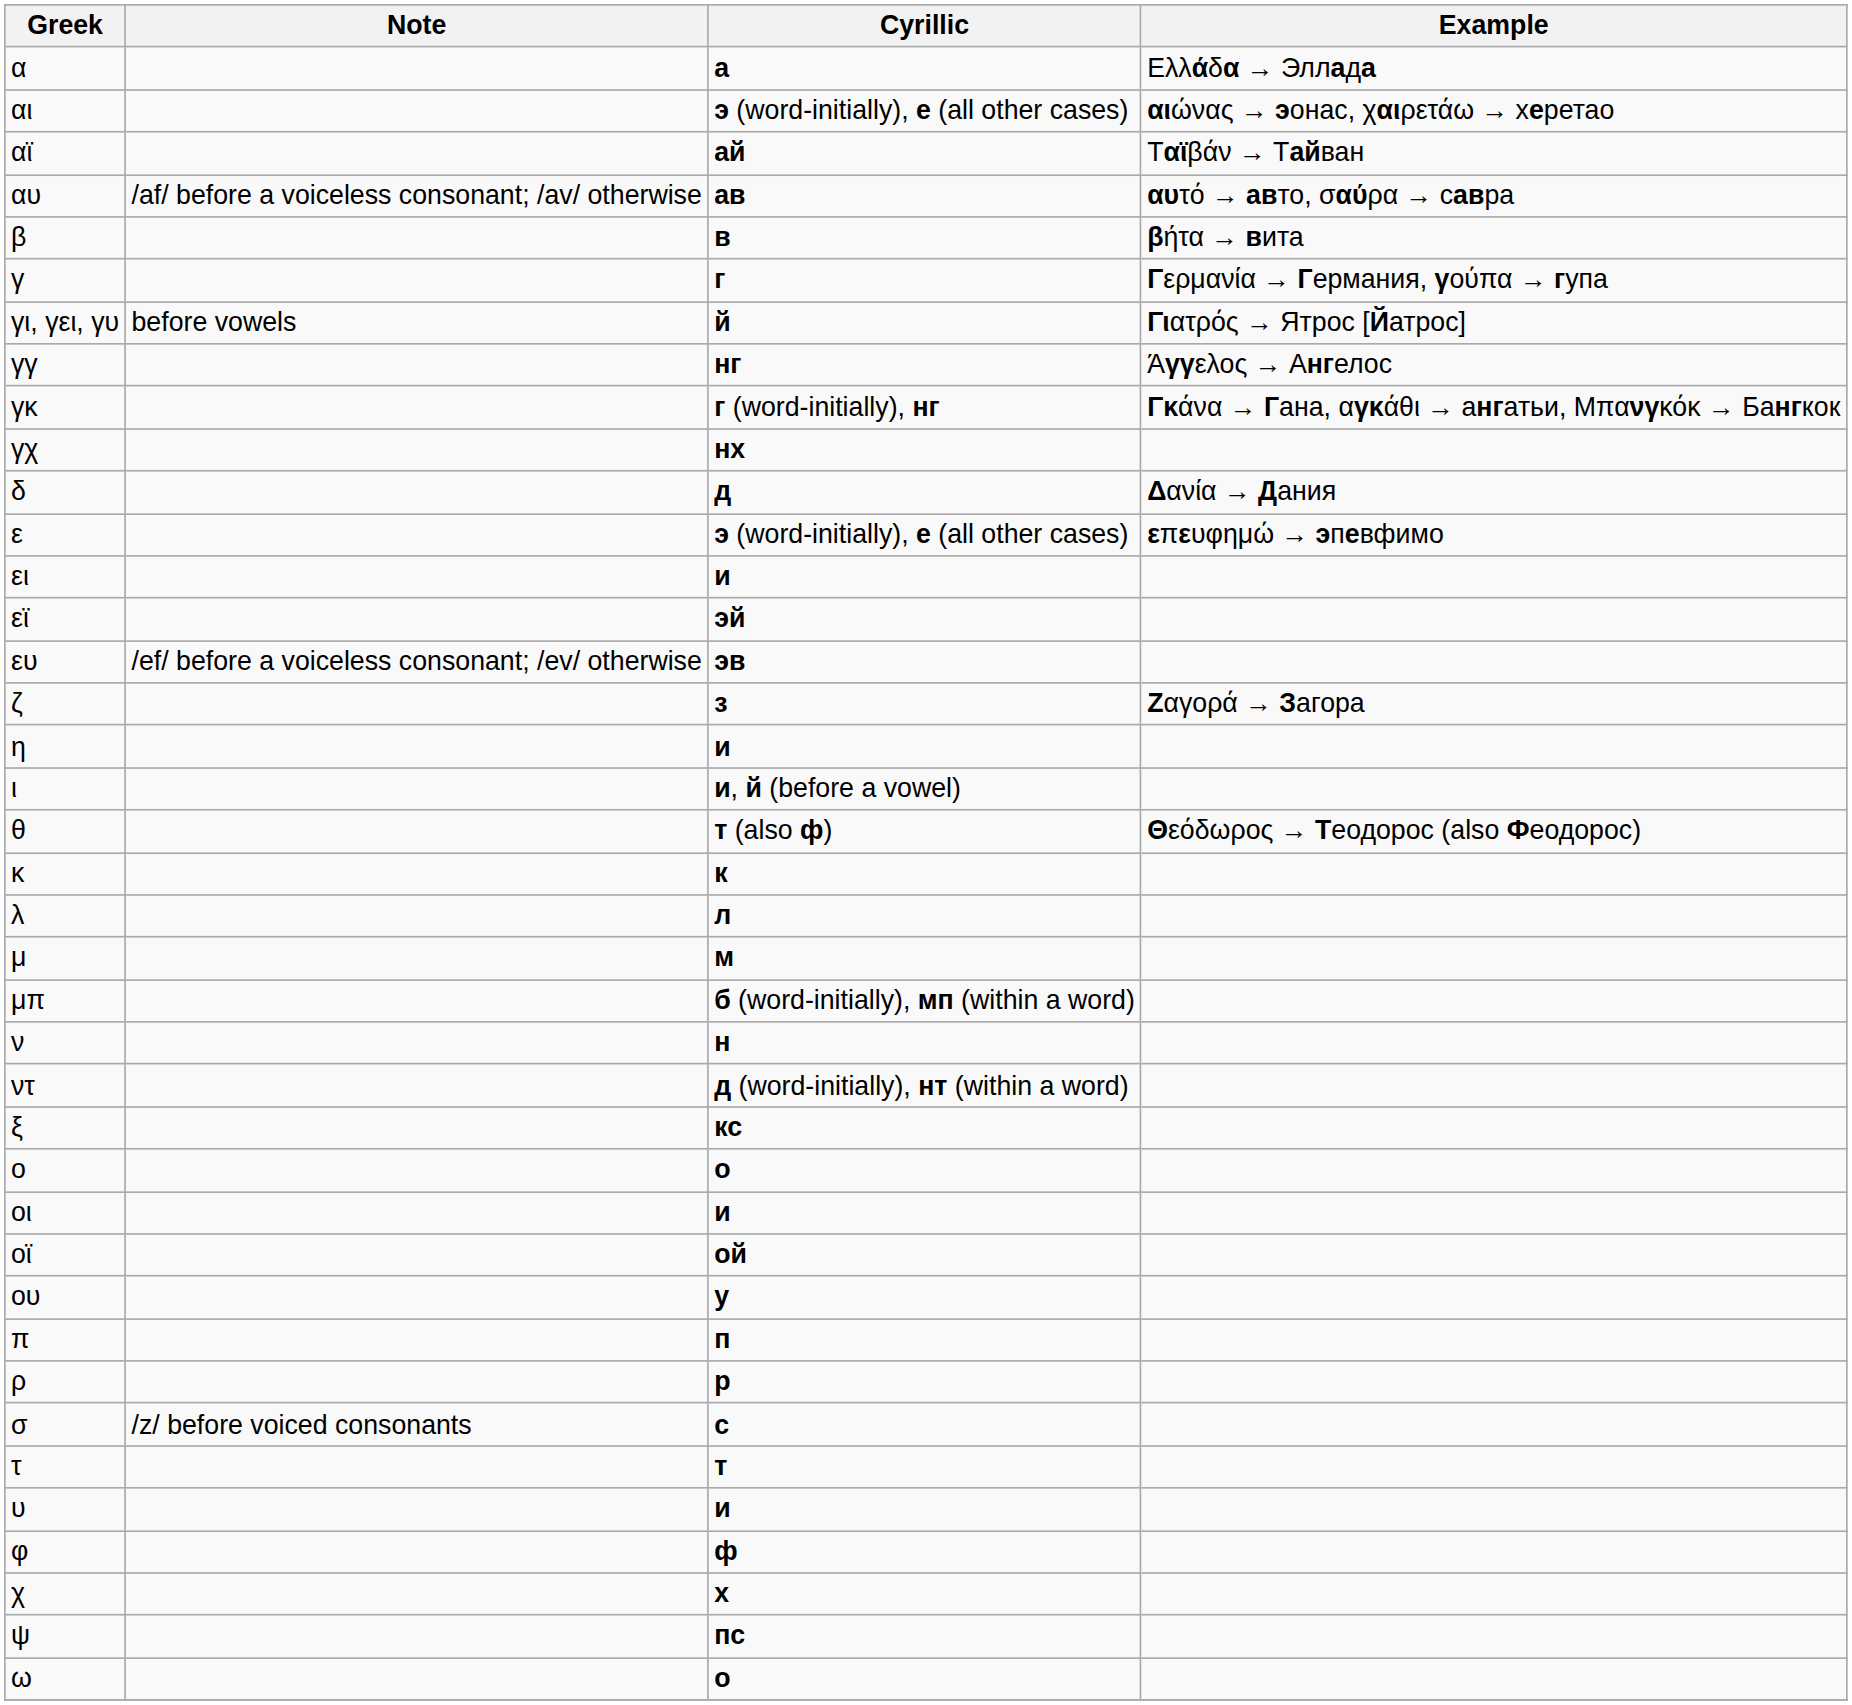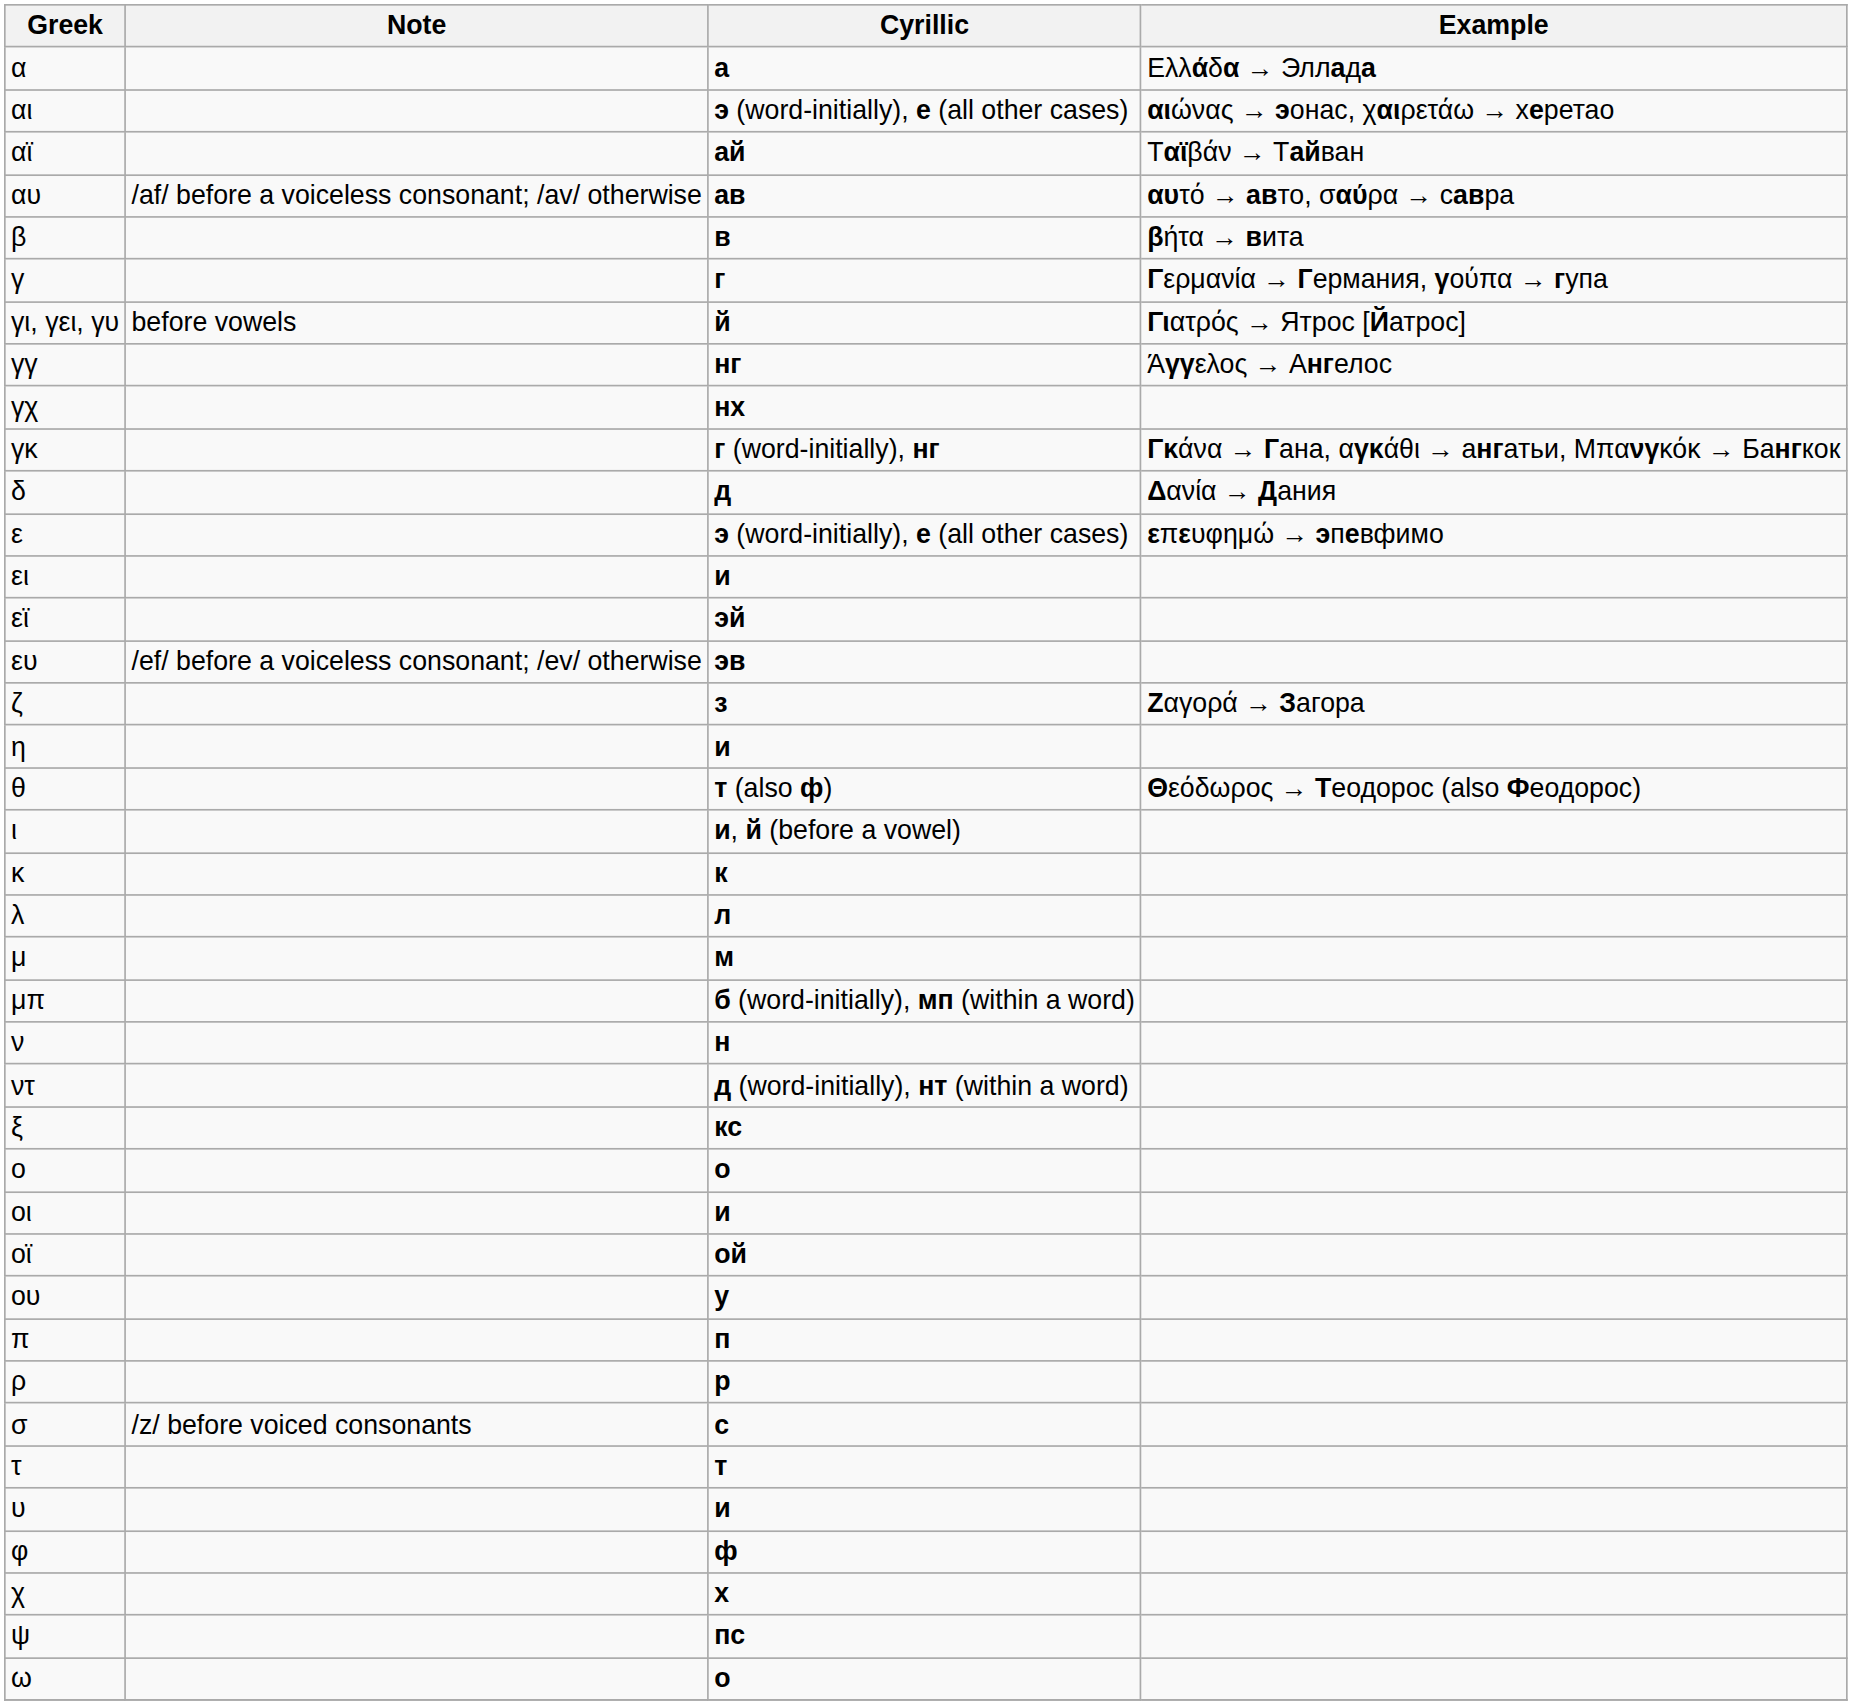 <table class="wikitable">
 <tr>
 <th>Greek</th>
 <th>Note</th>
 <th>Cyrillic</th>
 <th>Example</th>
 </tr>
 <tr>
 <td>α</td>
 <td></td>
 <td><strong>а</strong></td>
 <td>Ελλ<strong>ά</strong>δ<strong>α</strong> → Элл<strong>а</strong>д<strong>а</strong></td>
 </tr>
 <tr>
 <td>αι</td>
 <td></td>
 <td><strong>э</strong> (word-initially), <strong>е</strong> (all other cases)</td>
 <td><strong>αι</strong>ώνας → <strong>э</strong>онас, χ<strong>αι</strong>ρετάω → х<strong>е</strong>ретао</td>
 </tr>
 <tr>
 <td>αϊ</td>
 <td></td>
 <td><strong>ай</strong></td>
 <td>Τ<strong>αϊ</strong>βάν → Т<strong>ай</strong>ван</td>
 </tr>
 <tr>
 <td>αυ</td>
 <td>/af/ before a voiceless consonant; /av/ otherwise</td>
 <td><strong>ав</strong></td>
 <td><strong>αυ</strong>τό → <strong>ав</strong>то, σ<strong>αύ</strong>ρα → с<strong>ав</strong>ра</td>
 </tr>
 <tr>
 <td>β</td>
 <td></td>
 <td><strong>в</strong></td>
 <td><strong>β</strong>ήτα → <strong>в</strong>ита</td>
 </tr>
 <tr>
 <td>γ</td>
 <td></td>
 <td><strong>г</strong></td>
 <td><strong>Γ</strong>ερμανία → <strong>Г</strong>ермания, <strong>γ</strong>ούπα → <strong>г</strong>упа</td>
 </tr>
 <tr>
 <td>γι, γει, γυ</td>
 <td>before vowels</td>
 <td><strong>й</strong></td>
 <td><strong>Γι</strong>ατρός → Ятрос [<strong>Й</strong>атрос]</td>
 </tr>
 <tr>
 <td>γγ</td>
 <td></td>
 <td><strong>нг</strong></td>
 <td>Ά<strong>γγ</strong>ελος → А<strong>нг</strong>елос</td>
 </tr>
 <tr>
+<td>γχ</td>
+<td></td>
+<td><strong>нх</strong></td>
+<td></td>
+</tr>
+<tr>
 <td>γκ</td>
 <td></td>
 <td><strong>г</strong> (word-initially), <strong>нг</strong></td>
 <td><strong>Γκ</strong>άνα → <strong>Г</strong>ана, α<strong>γκ</strong>άθι → а<strong>нг</strong>атьи, Μπα<strong>νγ</strong>κόκ → Ба<strong>нг</strong>кок</td>
-</tr>
-<tr>
-<td>γχ</td>
-<td></td>
-<td><strong>нх</strong></td>
-<td></td>
 </tr>
 <tr>
 <td>δ</td>
 <td></td>
 <td><strong>д</strong></td>
 <td><strong>Δ</strong>ανία → <strong>Д</strong>ания</td>
 </tr>
 <tr>
 <td>ε</td>
 <td></td>
 <td><strong>э</strong> (word-initially), <strong>е</strong> (all other cases)</td>
 <td><strong>ε</strong>π<strong>ε</strong>υφημώ → <strong>э</strong>п<strong>е</strong>вфимо</td>
 </tr>
 <tr>
 <td>ει</td>
 <td></td>
 <td><strong>и</strong></td>
 <td></td>
 </tr>
 <tr>
 <td>εϊ</td>
 <td></td>
 <td><strong>эй</strong></td>
 <td></td>
 </tr>
 <tr>
 <td>ευ</td>
 <td>/ef/ before a voiceless consonant; /ev/ otherwise</td>
 <td><strong>эв</strong></td>
 <td></td>
 </tr>
 <tr>
 <td>ζ</td>
 <td></td>
 <td><strong>з</strong></td>
 <td><strong>Ζ</strong>αγορά → <strong>З</strong>агора</td>
 </tr>
 <tr>
 <td>η</td>
 <td></td>
 <td><strong>и</strong></td>
 <td></td>
 </tr>
 <tr>
+<td>θ</td>
+<td></td>
+<td><strong>т</strong> (also <strong>ф</strong>)</td>
+<td><strong>Θ</strong>εόδωρος → <strong>Т</strong>еодорос (also <strong>Ф</strong>еодорос)</td>
+</tr>
+<tr>
 <td>ι</td>
 <td></td>
 <td><strong>и</strong>, <strong>й</strong> (before a vowel)</td>
 <td></td>
-</tr>
-<tr>
-<td>θ</td>
-<td></td>
-<td><strong>т</strong> (also <strong>ф</strong>)</td>
-<td><strong>Θ</strong>εόδωρος → <strong>Т</strong>еодорос (also <strong>Ф</strong>еодорос)</td>
 </tr>
 <tr>
 <td>κ</td>
 <td></td>
 <td><strong>к</strong></td>
 <td></td>
 </tr>
 <tr>
 <td>λ</td>
 <td></td>
 <td><strong>л</strong></td>
 <td></td>
 </tr>
 <tr>
 <td>μ</td>
 <td></td>
 <td><strong>м</strong></td>
 <td></td>
 </tr>
 <tr>
 <td>μπ</td>
 <td></td>
 <td><strong>б</strong> (word-initially), <strong>мп</strong> (within a word)</td>
 <td></td>
 </tr>
 <tr>
 <td>ν</td>
 <td></td>
 <td><strong>н</strong></td>
 <td></td>
 </tr>
 <tr>
 <td>ντ</td>
 <td></td>
 <td><strong>д</strong> (word-initially), <strong>нт</strong> (within a word)</td>
 <td></td>
 </tr>
 <tr>
 <td>ξ</td>
 <td></td>
 <td><strong>кс</strong></td>
 <td></td>
 </tr>
 <tr>
 <td>ο</td>
 <td></td>
 <td><strong>о</strong></td>
 <td></td>
 </tr>
 <tr>
 <td>οι</td>
 <td></td>
 <td><strong>и</strong></td>
 <td></td>
 </tr>
 <tr>
 <td>οϊ</td>
 <td></td>
 <td><strong>ой</strong></td>
 <td></td>
 </tr>
 <tr>
 <td>ου</td>
 <td></td>
 <td><strong>у</strong></td>
 <td></td>
 </tr>
 <tr>
 <td>π</td>
 <td></td>
 <td><strong>п</strong></td>
 <td></td>
 </tr>
 <tr>
 <td>ρ</td>
 <td></td>
 <td><strong>р</strong></td>
 <td></td>
 </tr>
 <tr>
 <td>σ</td>
 <td>/z/ before voiced consonants</td>
 <td><strong>с</strong></td>
 <td></td>
 </tr>
 <tr>
 <td>τ</td>
 <td></td>
 <td><strong>т</strong></td>
 <td></td>
 </tr>
 <tr>
 <td>υ</td>
 <td></td>
 <td><strong>и</strong></td>
 <td></td>
 </tr>
 <tr>
 <td>φ</td>
 <td></td>
 <td><strong>ф</strong></td>
 <td></td>
 </tr>
 <tr>
 <td>χ</td>
 <td></td>
 <td><strong>х</strong></td>
 <td></td>
 </tr>
 <tr>
 <td>ψ</td>
 <td></td>
 <td><strong>пс</strong></td>
 <td></td>
 </tr>
 <tr>
 <td>ω</td>
 <td></td>
 <td><strong>о</strong></td>
 <td></td>
 </tr>
 <tr>
 </tr>
 </table>
